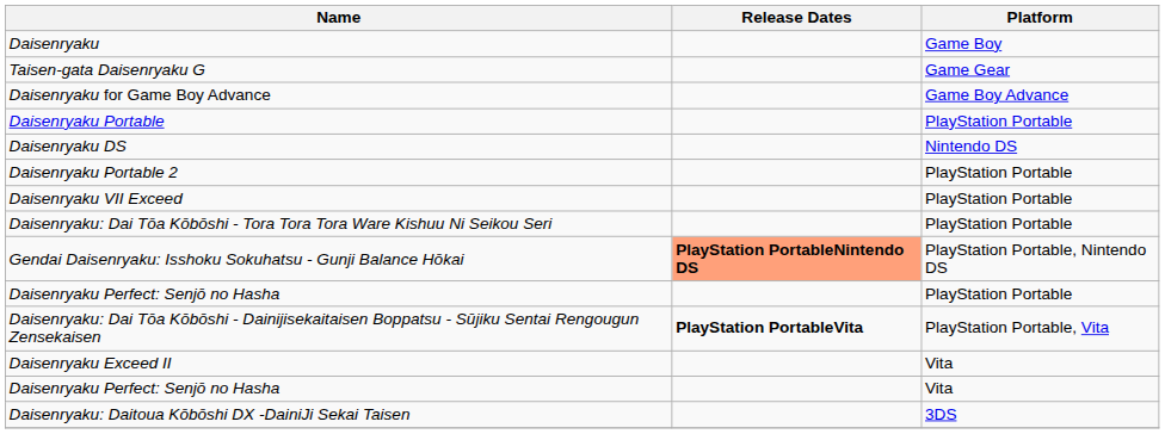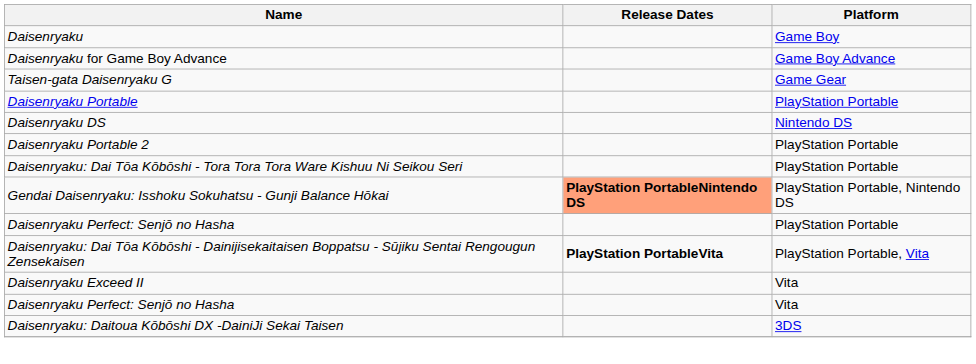 <table class="wikitable sortable" style="width:90%" cellpadding="1" border="1">
 <tr>
 <th>Name</th>
 <th>Release Dates</th>
 <th>Platform</th>
 </tr>
 <tr>
 <td><em>Daisenryaku</em></td>
 <td></td>
 <td><a href='#'>Game Boy</a></td>
 </tr>
 <tr>
+<td><em>Daisenryaku</em> for Game Boy Advance</td>
+<td></td>
+<td><a href='#'>Game Boy Advance</a></td>
+</tr>
+<tr>
 <td><em>Taisen-gata Daisenryaku G</em></td>
 <td></td>
 <td><a href='#'>Game Gear</a></td>
-</tr>
-<tr>
-<td><em>Daisenryaku</em> for Game Boy Advance</td>
-<td></td>
-<td><a href='#'>Game Boy Advance</a></td>
 </tr>
 <tr>
 <td><em><a href='#'>Daisenryaku Portable</a></em></td>
 <td></td>
 <td><a href='#'>PlayStation Portable</a></td>
 </tr>
 <tr>
 <td><em>Daisenryaku DS</em></td>
 <td></td>
 <td><a href='#'>Nintendo DS</a></td>
 </tr>
 <tr>
 <td><em>Daisenryaku Portable 2</em></td>
-<td></td>
-<td>PlayStation Portable</td>
-</tr>
-<tr>
-<td><em>Daisenryaku VII Exceed</em></td>
 <td></td>
 <td>PlayStation Portable</td>
 </tr>
 <tr>
 <td><em>Daisenryaku: Dai Tōa Kōbōshi - Tora Tora Tora Ware Kishuu Ni Seikou Seri</em></td>
 <td></td>
 <td>PlayStation Portable</td>
 </tr>
 <tr>
 <td><em>Gendai Daisenryaku: Isshoku Sokuhatsu - Gunji Balance Hōkai</em></td>
 <td style="background: lightsalmon;"><strong>PlayStation Portable</strong><strong>Nintendo DS</strong></td>
 <td>PlayStation Portable, Nintendo DS</td>
 </tr>
 <tr>
 <td><em>Daisenryaku Perfect: Senjō no Hasha</em></td>
 <td></td>
 <td>PlayStation Portable</td>
 </tr>
 <tr>
 <td><em>Daisenryaku: Dai Tōa Kōbōshi - Dainijisekaitaisen Boppatsu - Sūjiku Sentai Rengougun Zensekaisen</em></td>
 <td><strong>PlayStation Portable</strong><strong>Vita</strong></td>
 <td>PlayStation Portable, <a href='#'>Vita</a></td>
 </tr>
 <tr>
 <td><em>Daisenryaku Exceed II</em></td>
 <td></td>
 <td>Vita</td>
 </tr>
 <tr>
 <td><em>Daisenryaku Perfect: Senjō no Hasha</em></td>
 <td></td>
 <td>Vita</td>
 </tr>
 <tr>
 <td><em>Daisenryaku: Daitoua Kōbōshi DX -DainiJi Sekai Taisen</em></td>
 <td></td>
 <td><a href='#'>3DS</a></td>
 </tr>
 <tr>
 </tr>
 </table>
